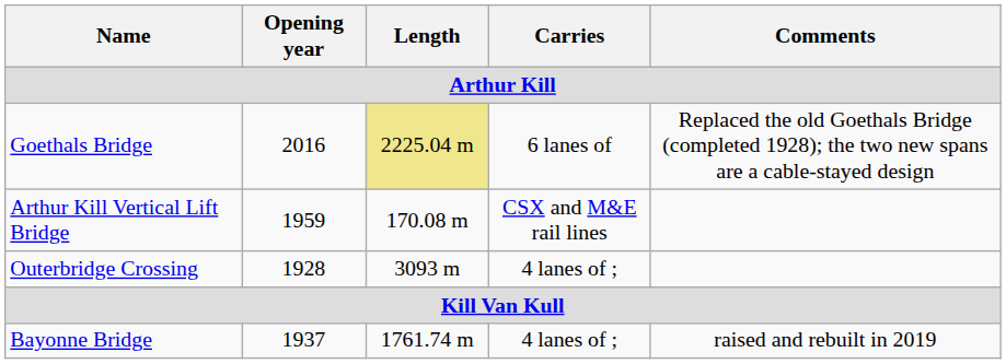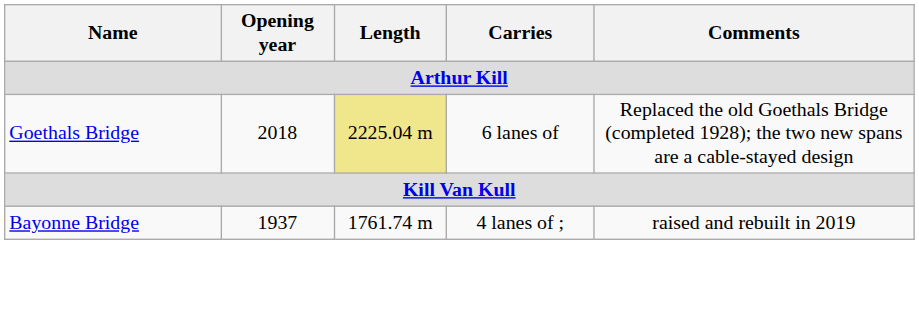 <table class="wikitable" style="font-size: 90%; text-align:center;">
 <tr>
 <th width="150px">Name</th>
 <th width="75px">Opening year</th>
 <th width="75px">Length</th>
 <th width="100px">Carries</th>
 <th width="225px">Comments</th>
 </tr>
 <tr>
 <td colspan="5" style=" font-weight: bold; background:#DDDDDD;"><a href='#'>Arthur Kill</a></td>
 </tr>
 <tr>
 <td style="text-align:left;"><a href='#'>Goethals Bridge</a></td>
-<td>2016</td>
+<td>2018</td>
 <td style="background: khaki;">2225.04 m</td>
 <td>6 lanes of </td>
 <td>Replaced the old Goethals Bridge (completed 1928); the two new spans are a cable-stayed design</td>
-</tr>
-<tr>
-<td style="text-align:left;"><a href='#'>Arthur Kill Vertical Lift Bridge</a></td>
-<td>1959</td>
-<td>170.08 m</td>
-<td><a href='#'>CSX</a> and <a href='#'>M&E</a> rail lines</td>
-<td></td>
-</tr>
-<tr>
-<td style="text-align:left;"><a href='#'>Outerbridge Crossing</a></td>
-<td>1928</td>
-<td>3093 m</td>
-<td>4 lanes of ; </td>
-<td></td>
 </tr>
 <tr>
 <td colspan="5" style=" font-weight: bold; background:#DDDDDD;"><a href='#'>Kill Van Kull</a></td>
 </tr>
 <tr>
 <td style="text-align:left;"><a href='#'>Bayonne Bridge</a></td>
 <td>1937</td>
 <td>1761.74 m</td>
 <td>4 lanes of ; </td>
 <td>raised and rebuilt in 2019</td>
 </tr>
 </table>
